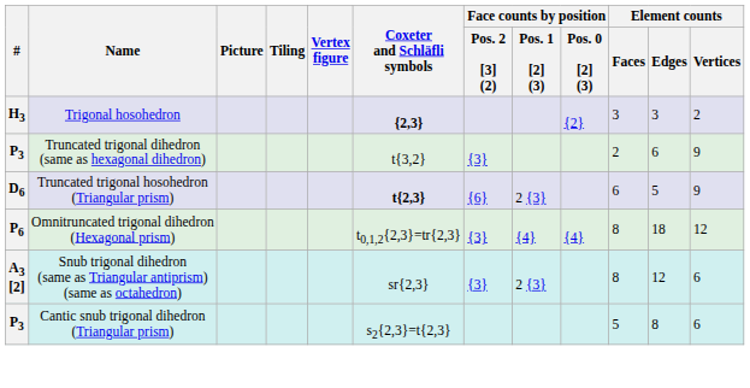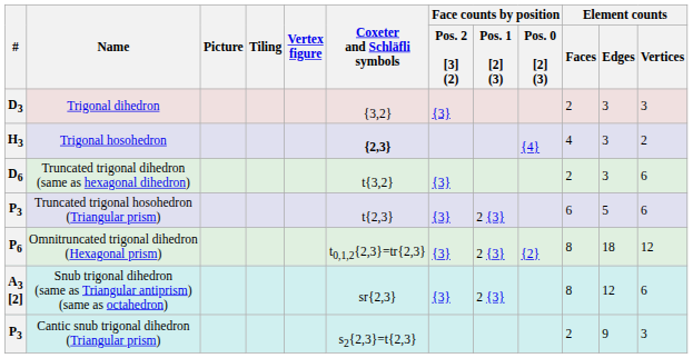 <table class="wikitable">
 <tr>
 <th rowspan=2>#</th>
 <th rowspan=2>Name</th>
 <th rowspan=2>Picture</th>
 <th rowspan=2>Tiling</th>
 <th rowspan=2><a href='#'>Vertex<br>figure</a></th>
 <th rowspan=2><a href='#'>Coxeter</a><br>and <a href='#'>Schläfli</a><br>symbols</th>
 <th colspan=3>Face counts by position</th>
 <th colspan=3>Element counts</th>
 </tr>
 <tr>
 <th>Pos. 2<br><br>[3]<br>(2)</th>
 <th>Pos. 1<br><br>[2]<br>(3)</th>
 <th>Pos. 0<br><br>[2]<br>(3)</th>
 <th>Faces</th>
 <th>Edges</th>
 <th>Vertices</th>
 </tr>
+<tr bgcolor="#f0e0e0">
+<th>D<sub>3</sub></th>
+<td align=center><a href='#'>Trigonal dihedron</a></td>
+<td></td>
+<td></td>
+<td></td>
+<td align=center><br>{3,2}</td>
+<td><br><a href='#'>{3}</a></td>
+<td></td>
+<td></td>
+<td>2</td>
+<td>3</td>
+<td>3</td>
+</tr>
 <tr bgcolor="#e0e0f0">
 <th>H<sub>3</sub></th>
 <td align=center><a href='#'>Trigonal hosohedron</a></td>
 <td></td>
 <td></td>
 <td></td>
 <td align=center><strong><br>{2,3}</strong></td>
 <td></td>
 <td></td>
-<td><br><a href='#'>{2}</a></td>
-<td>3</td>
+<td><br><a href='#'>{4}</a></td>
+<td>4</td>
 <td>3</td>
 <td>2</td>
 </tr>
 <tr bgcolor="#e0f0e0">
-<th>P<sub>3</sub></th>
+<th>D<sub>6</sub></th>
 <td align=center>Truncated trigonal dihedron<br>(same as <a href='#'>hexagonal dihedron</a>)</td>
 <td></td>
 <td></td>
 <td></td>
 <td align=center><br>t{3,2}</td>
 <td><br><a href='#'>{3}</a></td>
 <td></td>
 <td></td>
 <td>2</td>
+<td>3</td>
 <td>6</td>
-<td>9</td>
 </tr>
 <tr bgcolor="#e0e0f0">
-<th>D<sub>6</sub></th>
+<th>P<sub>3</sub></th>
 <td align=center>Truncated trigonal hosohedron<br>(<a href='#'>Triangular prism</a>)</td>
 <td></td>
 <td></td>
 <td></td>
-<td align=center><strong><br>t{2,3}</strong></td>
-<td><br><a href='#'>{6}</a></td>
+<td align=center><br>t{2,3}</td>
+<td><br><a href='#'>{3}</a></td>
 <td><br>2 <a href='#'>{3}</a></td>
 <td></td>
 <td>6</td>
 <td>5</td>
-<td>9</td>
+<td>6</td>
 </tr>
 <tr bgcolor="#e0f0e0">
 <th>P<sub>6</sub></th>
 <td align=center>Omnitruncated trigonal dihedron<br>(<a href='#'>Hexagonal prism</a>)</td>
 <td></td>
 <td></td>
 <td></td>
 <td align=center><br>t<sub>0,1,2</sub>{2,3}=tr{2,3}</td>
 <td><br><a href='#'>{3}</a></td>
-<td><br><a href='#'>{4}</a></td>
-<td><br><a href='#'>{4}</a></td>
+<td><br>2 <a href='#'>{3}</a></td>
+<td><br><a href='#'>{2}</a></td>
 <td>8</td>
 <td>18</td>
 <td>12</td>
 </tr>
 <tr bgcolor="#d0f0f0">
 <th>A<sub>3</sub><br>[2]</th>
 <td align=center>Snub trigonal dihedron<br>(same as <a href='#'>Triangular antiprism</a>)<br>(same as <a href='#'>octahedron</a>)</td>
 <td></td>
 <td></td>
 <td></td>
 <td align=center><br>sr{2,3}</td>
 <td><br><a href='#'>{3}</a></td>
 <td><br>2 <a href='#'>{3}</a></td>
 <td></td>
 <td>8</td>
 <td>12</td>
 <td>6</td>
 </tr>
 <tr bgcolor="#d0f0f0">
 <th>P<sub>3</sub></th>
 <td align=center>Cantic snub trigonal dihedron<br>(<a href='#'>Triangular prism</a>)</td>
 <td></td>
 <td></td>
 <td></td>
 <td align=center><br>s<sub>2</sub>{2,3}=t{2,3}</td>
 <td></td>
 <td></td>
 <td></td>
-<td>5</td>
-<td>8</td>
-<td>6</td>
+<td>2</td>
+<td>9</td>
+<td>3</td>
 </tr>
 </table>
